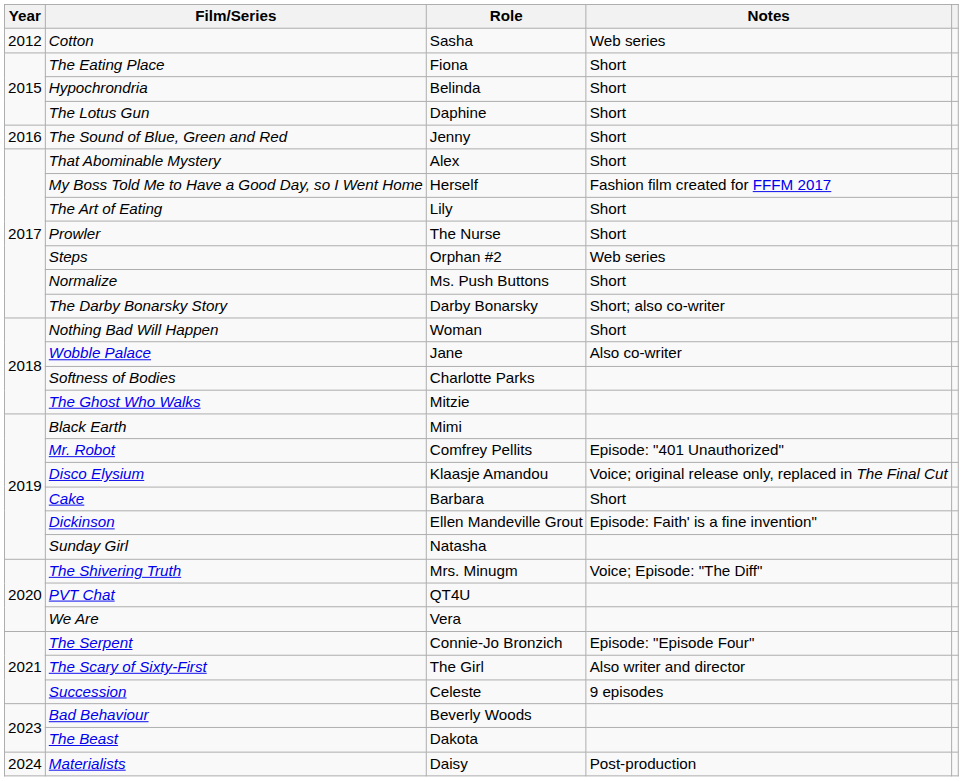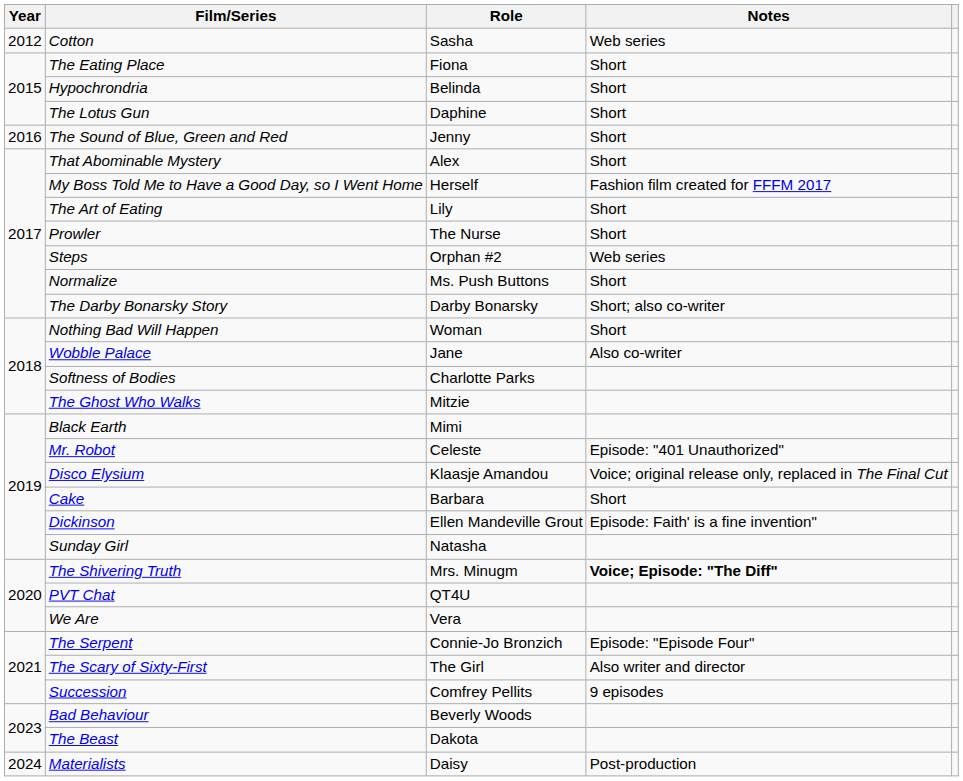 <table class="wikitable" style="font-size:100%">
 <tr>
 <th>Year</th>
 <th>Film/Series</th>
 <th>Role</th>
 <th class="unsortable">Notes</th>
 <th class="unsortable"></th>
 </tr>
 <tr>
 <td>2012</td>
 <td><em>Cotton</em></td>
 <td>Sasha</td>
 <td>Web series</td>
 <td></td>
 </tr>
 <tr>
 <td rowspan="3">2015</td>
 <td><em>The Eating Place</em></td>
 <td>Fiona</td>
 <td>Short</td>
 <td></td>
 </tr>
 <tr>
 <td><em>Hypochrondria</em></td>
 <td>Belinda</td>
 <td>Short</td>
 <td></td>
 </tr>
 <tr>
 <td><em>The Lotus Gun</em></td>
 <td>Daphine</td>
 <td>Short</td>
 <td></td>
 </tr>
 <tr>
 <td>2016</td>
 <td><em>The Sound of Blue, Green and Red</em></td>
 <td>Jenny</td>
 <td>Short</td>
 <td></td>
 </tr>
 <tr>
 <td rowspan="7">2017</td>
 <td><em>That Abominable Mystery</em></td>
 <td>Alex</td>
 <td>Short</td>
 <td></td>
 </tr>
 <tr>
 <td><em>My Boss Told Me to Have a Good Day, so I Went Home</em></td>
 <td>Herself</td>
 <td>Fashion film created for <a href='#'>FFFM 2017</a></td>
 <td></td>
 </tr>
 <tr>
 <td><em>The Art of Eating</em></td>
 <td>Lily</td>
 <td>Short</td>
 <td></td>
 </tr>
 <tr>
 <td><em>Prowler</em></td>
 <td>The Nurse</td>
 <td>Short</td>
 <td></td>
 </tr>
 <tr>
 <td><em>Steps</em></td>
 <td>Orphan #2</td>
 <td>Web series</td>
 <td></td>
 </tr>
 <tr>
 <td><em>Normalize</em></td>
 <td>Ms. Push Buttons</td>
 <td>Short</td>
 <td></td>
 </tr>
 <tr>
 <td><em>The Darby Bonarsky Story</em></td>
 <td>Darby Bonarsky</td>
 <td>Short; also co-writer</td>
 <td></td>
 </tr>
 <tr>
 <td rowspan="4">2018</td>
 <td><em>Nothing Bad Will Happen</em></td>
 <td>Woman</td>
 <td>Short</td>
 <td></td>
 </tr>
 <tr>
 <td><em><a href='#'>Wobble Palace</a></em></td>
 <td>Jane</td>
 <td>Also co-writer</td>
 <td></td>
 </tr>
 <tr>
 <td><em>Softness of Bodies</em></td>
 <td>Charlotte Parks</td>
 <td></td>
 <td></td>
 </tr>
 <tr>
 <td><em><a href='#'>The Ghost Who Walks</a></em></td>
 <td>Mitzie</td>
 <td></td>
 <td></td>
 </tr>
 <tr>
 <td rowspan="6">2019</td>
 <td><em>Black Earth</em></td>
 <td>Mimi</td>
 <td></td>
 <td></td>
 </tr>
 <tr>
 <td><em><a href='#'>Mr. Robot</a></em></td>
-<td>Comfrey Pellits</td>
+<td>Celeste</td>
 <td>Episode: "401 Unauthorized"</td>
 <td></td>
 </tr>
 <tr>
 <td><em><a href='#'>Disco Elysium</a></em></td>
 <td>Klaasje Amandou</td>
 <td>Voice; original release only, replaced in <em>The Final Cut</em></td>
 <td></td>
 </tr>
 <tr>
 <td><em><a href='#'>Cake</a></em></td>
 <td>Barbara</td>
 <td>Short</td>
 <td></td>
 </tr>
 <tr>
 <td><em><a href='#'>Dickinson</a></em></td>
 <td>Ellen Mandeville Grout</td>
 <td>Episode: Faith' is a fine invention"</td>
 <td></td>
 </tr>
 <tr>
 <td><em>Sunday Girl</em></td>
 <td>Natasha</td>
 <td></td>
 <td></td>
 </tr>
 <tr>
 <td rowspan="3">2020</td>
 <td><em><a href='#'>The Shivering Truth</a></em></td>
 <td>Mrs. Minugm</td>
-<td>Voice; Episode: "The Diff"</td>
+<td><strong>Voice; Episode: "The Diff"</strong></td>
 <td></td>
 </tr>
 <tr>
 <td><em><a href='#'>PVT Chat</a></em></td>
 <td>QT4U</td>
 <td></td>
 <td></td>
 </tr>
 <tr>
 <td><em>We Are</em></td>
 <td>Vera</td>
 <td></td>
 <td></td>
 </tr>
 <tr>
 <td rowspan="3">2021</td>
 <td><em><a href='#'>The Serpent</a></em></td>
 <td>Connie-Jo Bronzich</td>
 <td>Episode: "Episode Four"</td>
 <td></td>
 </tr>
 <tr>
 <td><em><a href='#'>The Scary of Sixty-First</a></em></td>
 <td>The Girl</td>
 <td>Also writer and director</td>
 <td></td>
 </tr>
 <tr>
 <td><em><a href='#'>Succession</a></em></td>
-<td>Celeste</td>
+<td>Comfrey Pellits</td>
 <td>9 episodes</td>
 <td></td>
 </tr>
 <tr>
 <td rowspan="2">2023</td>
 <td><em><a href='#'>Bad Behaviour</a></em></td>
 <td>Beverly Woods</td>
 <td></td>
 <td></td>
 </tr>
 <tr>
 <td><em><a href='#'>The Beast</a></em></td>
 <td>Dakota</td>
 <td></td>
 <td></td>
 </tr>
 <tr>
 <td>2024</td>
 <td><em><a href='#'>Materialists</a></em></td>
 <td>Daisy</td>
 <td>Post-production</td>
 <td></td>
 </tr>
 </table>
